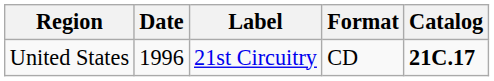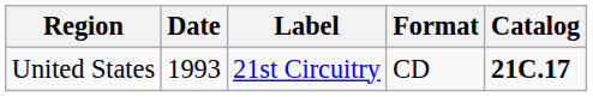 <table class="wikitable">
 <tr>
 <th>Region</th>
 <th>Date</th>
 <th>Label</th>
 <th>Format</th>
 <th>Catalog</th>
 </tr>
 <tr>
 <td>United States</td>
-<td>1996</td>
+<td>1993</td>
 <td><a href='#'>21st Circuitry</a></td>
 <td>CD</td>
 <td><strong>21C.17</strong></td>
 </tr>
 </table>
